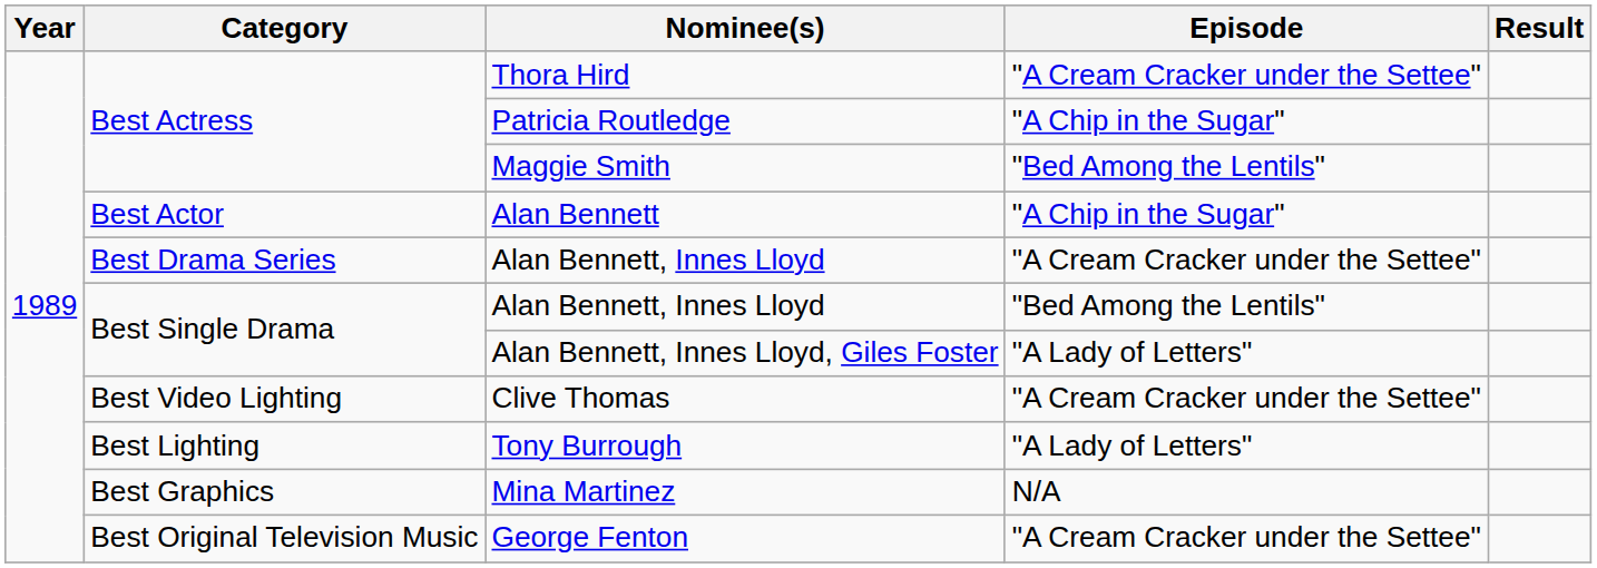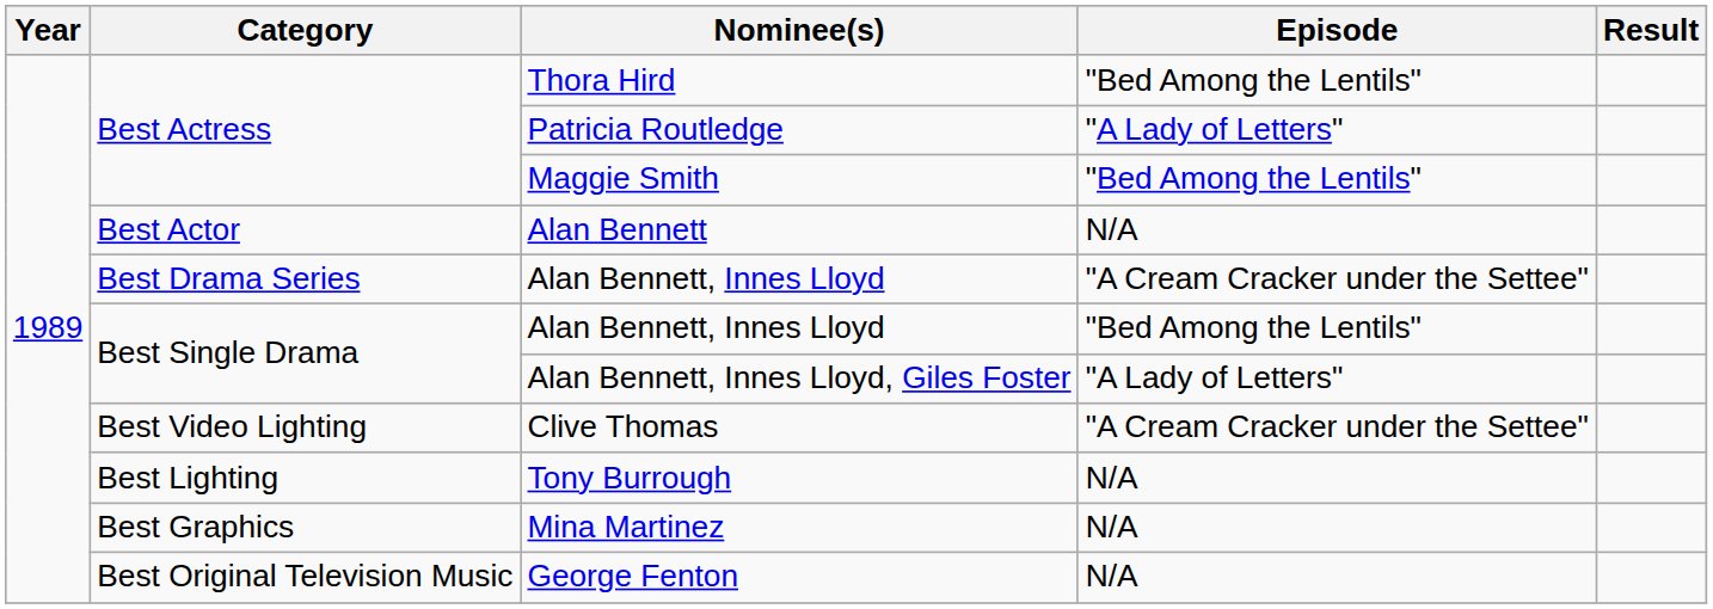 <table class="wikitable">
 <tr>
 <th>Year</th>
 <th>Category</th>
 <th>Nominee(s)</th>
 <th>Episode</th>
 <th>Result</th>
 </tr>
 <tr>
 <td rowspan=11><a href='#'>1989</a></td>
 <td rowspan=3><a href='#'>Best Actress</a></td>
 <td><a href='#'>Thora Hird</a></td>
-<td>"<a href='#'>A Cream Cracker under the Settee</a>"</td>
+<td>"Bed Among the Lentils"</td>
 <td></td>
 </tr>
 <tr>
 <td><a href='#'>Patricia Routledge</a></td>
-<td>"<a href='#'>A Chip in the Sugar</a>"</td>
+<td>"<a href='#'>A Lady of Letters</a>"</td>
 <td></td>
 </tr>
 <tr>
 <td><a href='#'>Maggie Smith</a></td>
 <td>"<a href='#'>Bed Among the Lentils</a>"</td>
 <td></td>
 </tr>
 <tr>
 <td><a href='#'>Best Actor</a></td>
 <td><a href='#'>Alan Bennett</a></td>
-<td>"<a href='#'>A Chip in the Sugar</a>"</td>
+<td>N/A</td>
 <td></td>
 </tr>
 <tr>
 <td><a href='#'>Best Drama Series</a></td>
 <td>Alan Bennett, <a href='#'>Innes Lloyd</a></td>
 <td>"A Cream Cracker under the Settee"</td>
 <td></td>
 </tr>
 <tr>
 <td rowspan=2>Best Single Drama</td>
 <td>Alan Bennett, Innes Lloyd</td>
 <td>"Bed Among the Lentils"</td>
 <td></td>
 </tr>
 <tr>
 <td>Alan Bennett, Innes Lloyd, <a href='#'>Giles Foster</a></td>
 <td>"A Lady of Letters"</td>
 <td></td>
 </tr>
 <tr>
 <td>Best Video Lighting</td>
 <td>Clive Thomas</td>
 <td>"A Cream Cracker under the Settee"</td>
 <td></td>
 </tr>
 <tr>
 <td>Best Lighting</td>
 <td><a href='#'>Tony Burrough</a></td>
-<td>"A Lady of Letters"</td>
+<td>N/A</td>
 <td></td>
 </tr>
 <tr>
 <td>Best Graphics</td>
 <td><a href='#'>Mina Martinez</a></td>
 <td>N/A</td>
 <td></td>
 </tr>
 <tr>
 <td>Best Original Television Music</td>
 <td><a href='#'>George Fenton</a></td>
-<td>"A Cream Cracker under the Settee"</td>
+<td>N/A</td>
 <td></td>
 </tr>
 </table>
